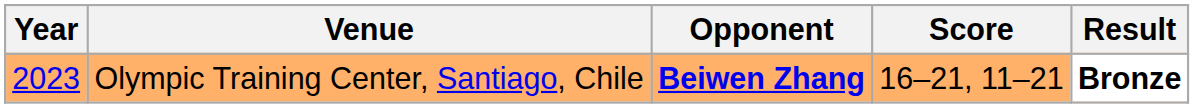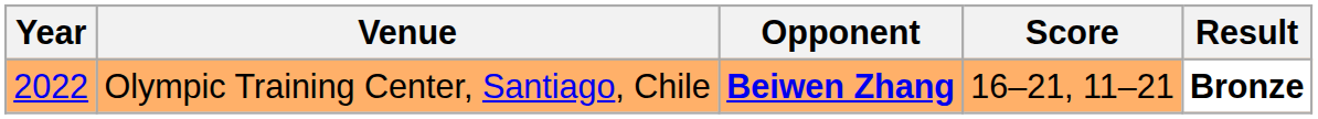 <table class="sortable wikitable" style="font-size: 90%;">
 <tr>
 <th>Year</th>
 <th>Venue</th>
 <th>Opponent</th>
 <th>Score</th>
 <th>Result</th>
 </tr>
 <tr style="background:#FFB069">
-<td align="center"><a href='#'>2023</a></td>
+<td align="center"><a href='#'>2022</a></td>
 <td align="left">Olympic Training Center, <a href='#'>Santiago</a>, Chile</td>
 <td align="left"><strong> <a href='#'>Beiwen Zhang</a></strong></td>
 <td align="left">16–21, 11–21</td>
 <td style="text-align:left; background:white"> <strong>Bronze</strong></td>
 </tr>
 </table>
